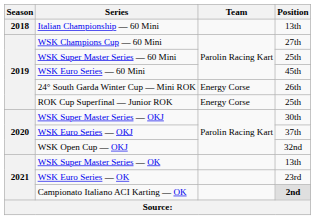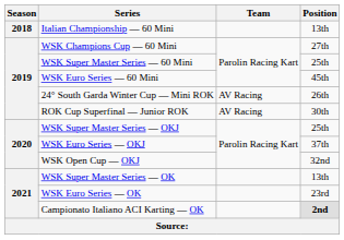 <table class="wikitable" style="font-size: 85%; text-align:center">
 <tr>
 <th>Season</th>
 <th>Series</th>
 <th>Team</th>
 <th>Position</th>
 </tr>
 <tr>
 <th>2018</th>
 <td align="left"><a href='#'>Italian Championship</a> — 60 Mini</td>
 <td align="left"></td>
 <td>13th</td>
 </tr>
 <tr>
 <th rowspan="5">2019</th>
 <td align="left"><a href='#'>WSK Champions Cup</a> — 60 Mini</td>
 <td rowspan="3"  align="left">Parolin Racing Kart</td>
 <td>27th</td>
 </tr>
 <tr>
 <td align="left"><a href='#'>WSK Super Master Series</a> — 60 Mini</td>
 <td>25th</td>
 </tr>
 <tr>
 <td align="left"><a href='#'>WSK Euro Series</a> — 60 Mini</td>
 <td>45th</td>
 </tr>
 <tr>
 <td align="left">24° South Garda Winter Cup — Mini ROK</td>
-<td align="left">Energy Corse</td>
+<td align="left">AV Racing</td>
 <td>26th</td>
 </tr>
 <tr>
 <td align="left">ROK Cup Superfinal — Junior ROK</td>
-<td align="left">Energy Corse</td>
-<td>25th</td>
+<td align="left">AV Racing</td>
+<td>30th</td>
 </tr>
 <tr>
 <th rowspan="3">2020</th>
 <td align="left"><a href='#'>WSK Super Master Series</a> — <a href='#'>OKJ</a></td>
 <td rowspan="3"  align="left">Parolin Racing Kart</td>
-<td>30th</td>
+<td>25th</td>
 </tr>
 <tr>
 <td align="left"><a href='#'>WSK Euro Series</a> — <a href='#'>OKJ</a></td>
 <td>37th</td>
 </tr>
 <tr>
 <td align="left">WSK Open Cup — <a href='#'>OKJ</a></td>
 <td>32nd</td>
 </tr>
 <tr>
 <th rowspan="3">2021</th>
 <td align="left"><a href='#'>WSK Super Master Series</a> — <a href='#'>OK</a></td>
 <td align="left"></td>
 <td>13th</td>
 </tr>
 <tr>
 <td align="left"><a href='#'>WSK Euro Series</a> — <a href='#'>OK</a></td>
 <td align="left"></td>
 <td>23rd</td>
 </tr>
 <tr>
 <td align="left">Campionato Italiano ACI Karting — <a href='#'>OK</a></td>
 <td align="left"></td>
 <td style="background:#DFDFDF;"><strong>2nd</strong></td>
 </tr>
 <tr>
 <th colspan="4">Source:</th>
 </tr>
 </table>
